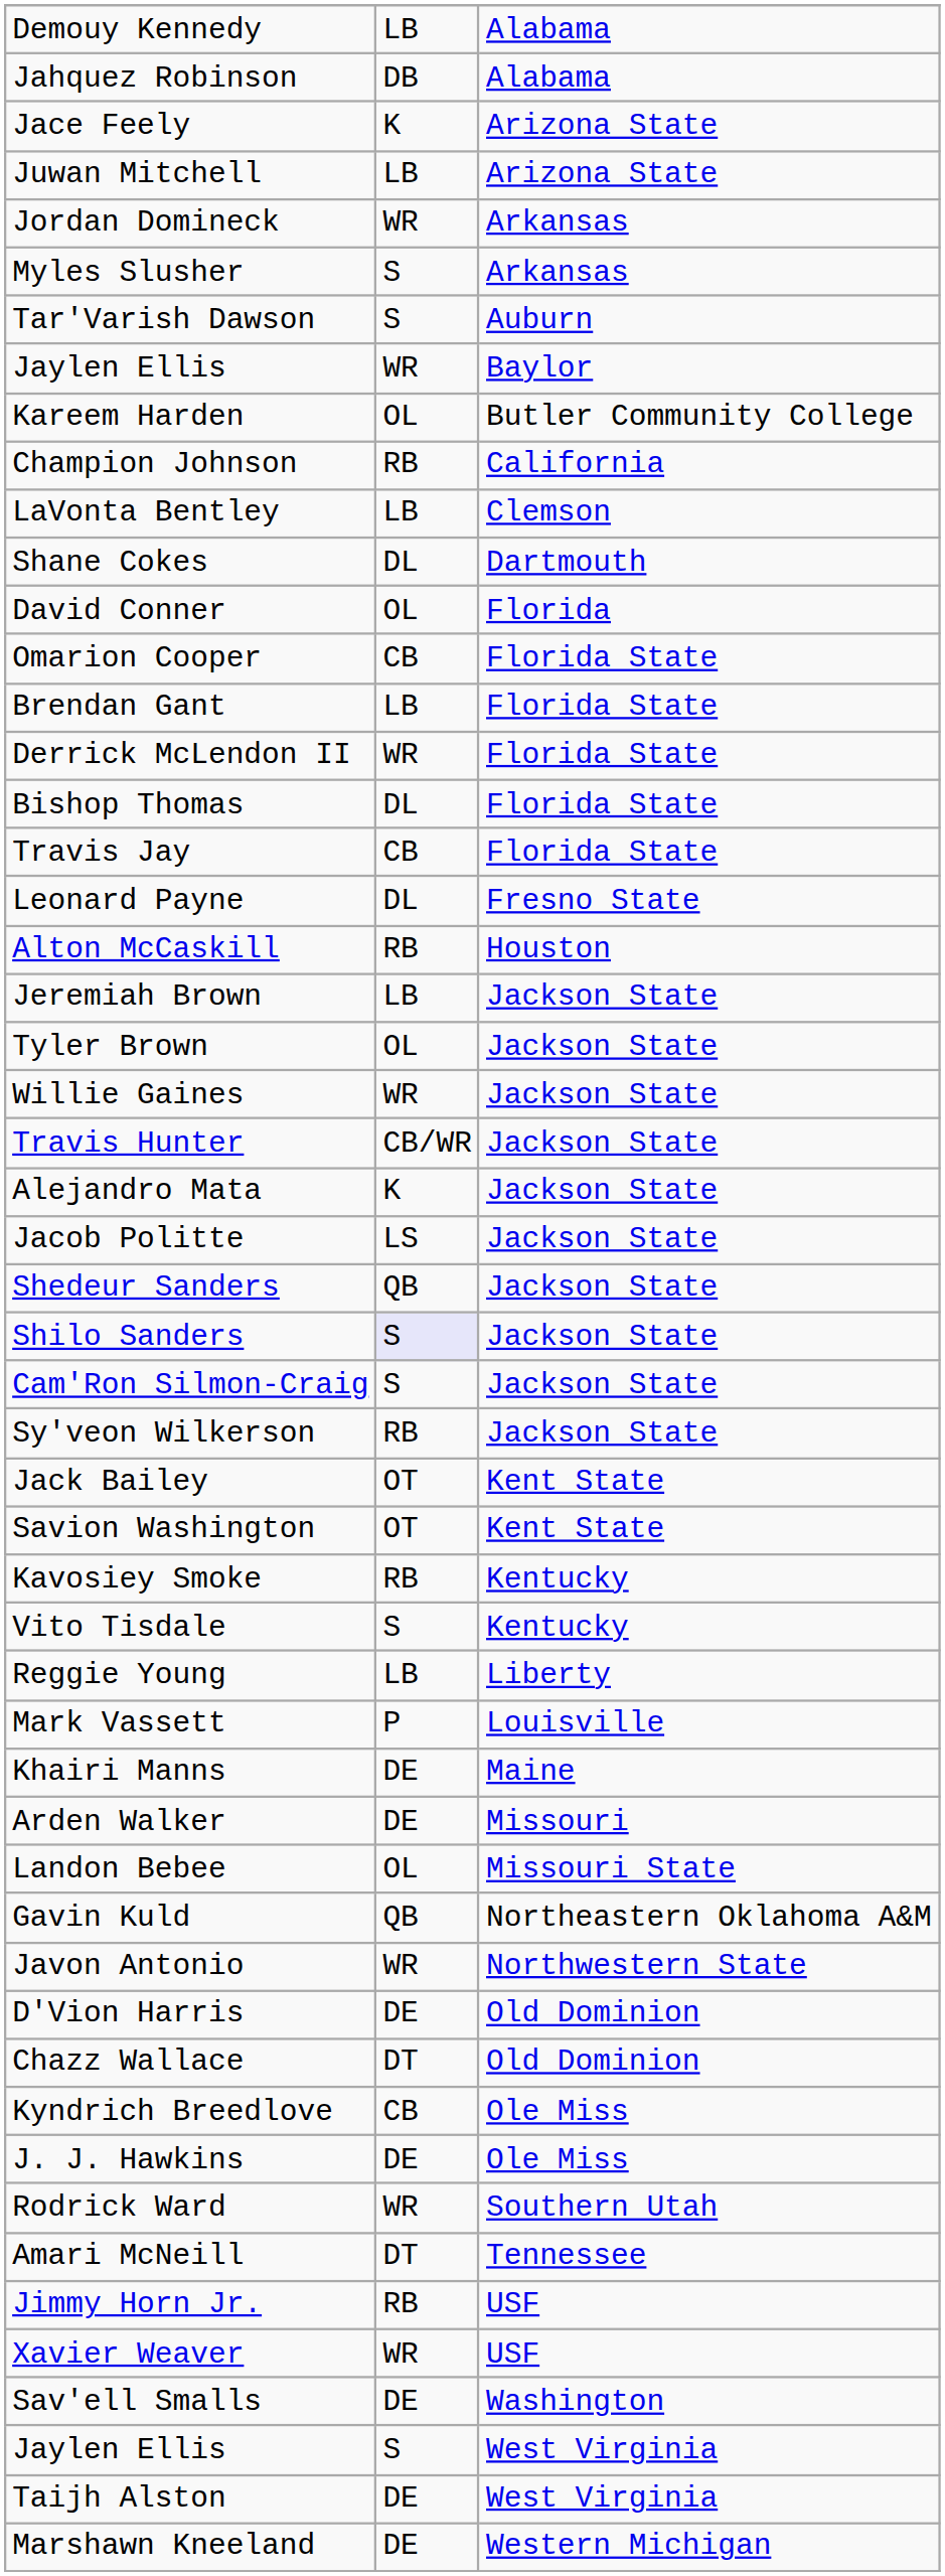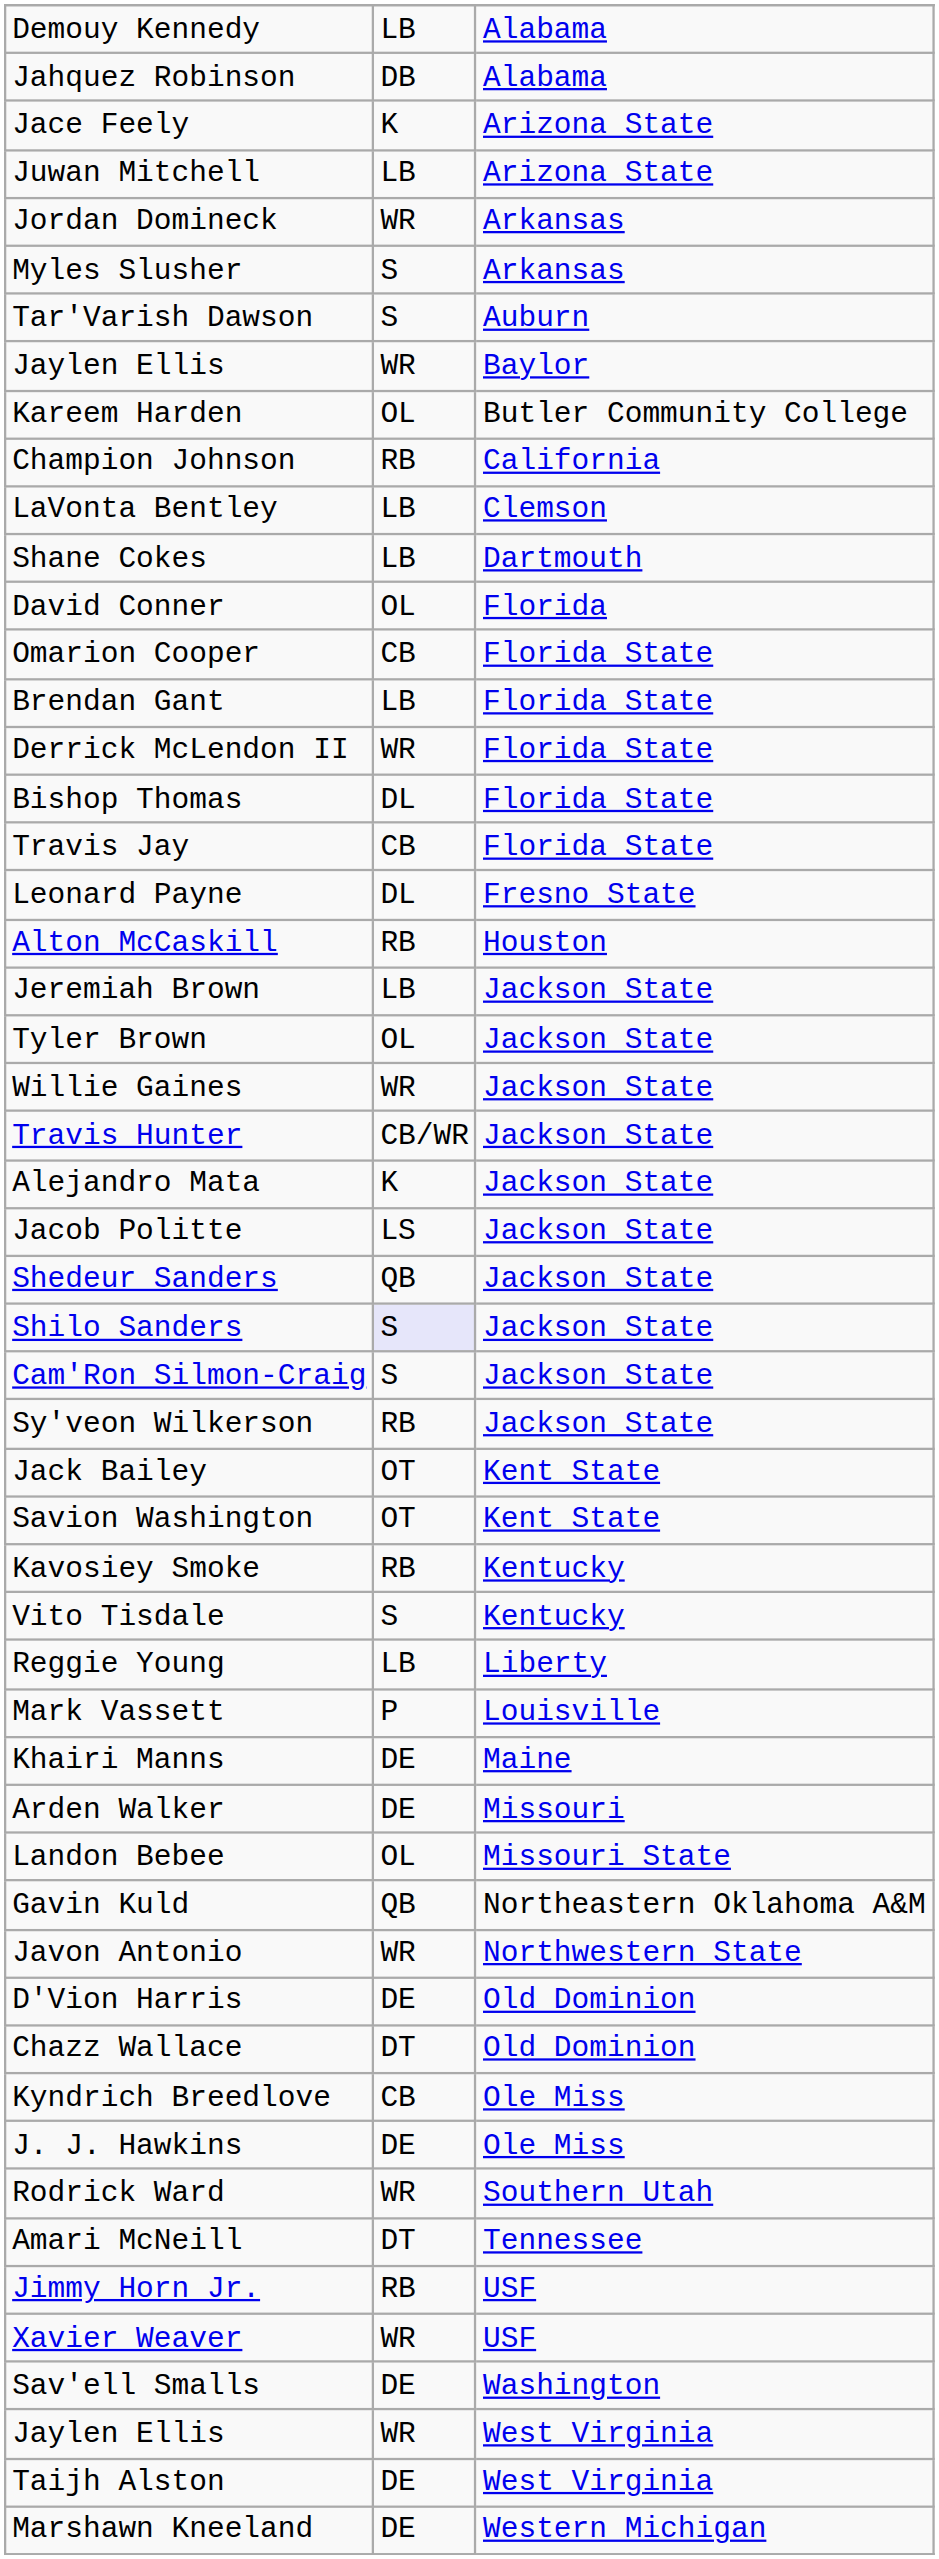 <table class="wikitable">
 <tr>
 </tr>
 <tr>
 <td>Demouy Kennedy</td>
 <td>LB</td>
 <td><a href='#'>Alabama</a></td>
 </tr>
 <tr>
 <td>Jahquez Robinson</td>
 <td>DB</td>
 <td><a href='#'>Alabama</a></td>
 </tr>
 <tr>
 <td>Jace Feely</td>
 <td>K</td>
 <td><a href='#'>Arizona State</a></td>
 </tr>
 <tr>
 <td>Juwan Mitchell</td>
 <td>LB</td>
 <td><a href='#'>Arizona State</a></td>
 </tr>
 <tr>
 <td>Jordan Domineck</td>
 <td>WR</td>
 <td><a href='#'>Arkansas</a></td>
 </tr>
 <tr>
 <td>Myles Slusher</td>
 <td>S</td>
 <td><a href='#'>Arkansas</a></td>
 </tr>
 <tr>
 <td>Tar'Varish Dawson</td>
 <td>S</td>
 <td><a href='#'>Auburn</a></td>
 </tr>
 <tr>
 <td>Jaylen Ellis</td>
 <td>WR</td>
 <td><a href='#'>Baylor</a></td>
 </tr>
 <tr>
 <td>Kareem Harden</td>
 <td>OL</td>
 <td>Butler Community College</td>
 </tr>
 <tr>
 <td>Champion Johnson</td>
 <td>RB</td>
 <td><a href='#'>California</a></td>
 </tr>
 <tr>
 <td>LaVonta Bentley</td>
 <td>LB</td>
 <td><a href='#'>Clemson</a></td>
 </tr>
 <tr>
 <td>Shane Cokes</td>
-<td>DL</td>
+<td>LB</td>
 <td><a href='#'>Dartmouth</a></td>
 </tr>
 <tr>
 <td>David Conner</td>
 <td>OL</td>
 <td><a href='#'>Florida</a></td>
 </tr>
 <tr>
 <td>Omarion Cooper</td>
 <td>CB</td>
 <td><a href='#'>Florida State</a></td>
 </tr>
 <tr>
 <td>Brendan Gant</td>
 <td>LB</td>
 <td><a href='#'>Florida State</a></td>
 </tr>
 <tr>
 <td>Derrick McLendon II</td>
 <td>WR</td>
 <td><a href='#'>Florida State</a></td>
 </tr>
 <tr>
 <td>Bishop Thomas</td>
 <td>DL</td>
 <td><a href='#'>Florida State</a></td>
 </tr>
 <tr>
 <td>Travis Jay</td>
 <td>CB</td>
 <td><a href='#'>Florida State</a></td>
 </tr>
 <tr>
 <td>Leonard Payne</td>
 <td>DL</td>
 <td><a href='#'>Fresno State</a></td>
 </tr>
 <tr>
 <td><a href='#'>Alton McCaskill</a></td>
 <td>RB</td>
 <td><a href='#'>Houston</a></td>
 </tr>
 <tr>
 <td>Jeremiah Brown</td>
 <td>LB</td>
 <td><a href='#'>Jackson State</a></td>
 </tr>
 <tr>
 <td>Tyler Brown</td>
 <td>OL</td>
 <td><a href='#'>Jackson State</a></td>
 </tr>
 <tr>
 <td>Willie Gaines</td>
 <td>WR</td>
 <td><a href='#'>Jackson State</a></td>
 </tr>
 <tr>
 <td><a href='#'>Travis Hunter</a></td>
 <td>CB/WR</td>
 <td><a href='#'>Jackson State</a></td>
 </tr>
 <tr>
 <td>Alejandro Mata</td>
 <td>K</td>
 <td><a href='#'>Jackson State</a></td>
 </tr>
 <tr>
 <td>Jacob Politte</td>
 <td>LS</td>
 <td><a href='#'>Jackson State</a></td>
 </tr>
 <tr>
 <td><a href='#'>Shedeur Sanders</a></td>
 <td>QB</td>
 <td><a href='#'>Jackson State</a></td>
 </tr>
 <tr>
 <td><a href='#'>Shilo Sanders</a></td>
 <td style="background: lavender;">S</td>
 <td><a href='#'>Jackson State</a></td>
 </tr>
 <tr>
 <td><a href='#'>Cam'Ron Silmon-Craig</a></td>
 <td>S</td>
 <td><a href='#'>Jackson State</a></td>
 </tr>
 <tr>
 <td>Sy'veon Wilkerson</td>
 <td>RB</td>
 <td><a href='#'>Jackson State</a></td>
 </tr>
 <tr>
 <td>Jack Bailey</td>
 <td>OT</td>
 <td><a href='#'>Kent State</a></td>
 </tr>
 <tr>
 <td>Savion Washington</td>
 <td>OT</td>
 <td><a href='#'>Kent State</a></td>
 </tr>
 <tr>
 <td>Kavosiey Smoke</td>
 <td>RB</td>
 <td><a href='#'>Kentucky</a></td>
 </tr>
 <tr>
 <td>Vito Tisdale</td>
 <td>S</td>
 <td><a href='#'>Kentucky</a></td>
 </tr>
 <tr>
 <td>Reggie Young</td>
 <td>LB</td>
 <td><a href='#'>Liberty</a></td>
 </tr>
 <tr>
 <td>Mark Vassett</td>
 <td>P</td>
 <td><a href='#'>Louisville</a></td>
 </tr>
 <tr>
 <td>Khairi Manns</td>
 <td>DE</td>
 <td><a href='#'>Maine</a></td>
 </tr>
 <tr>
 <td>Arden Walker</td>
 <td>DE</td>
 <td><a href='#'>Missouri</a></td>
 </tr>
 <tr>
 <td>Landon Bebee</td>
 <td>OL</td>
 <td><a href='#'>Missouri State</a></td>
 </tr>
 <tr>
 <td>Gavin Kuld</td>
 <td>QB</td>
 <td>Northeastern Oklahoma A&M</td>
 </tr>
 <tr>
 <td>Javon Antonio</td>
 <td>WR</td>
 <td><a href='#'>Northwestern State</a></td>
 </tr>
 <tr>
 <td>D'Vion Harris</td>
 <td>DE</td>
 <td><a href='#'>Old Dominion</a></td>
 </tr>
 <tr>
 <td>Chazz Wallace</td>
 <td>DT</td>
 <td><a href='#'>Old Dominion</a></td>
 </tr>
 <tr>
 <td>Kyndrich Breedlove</td>
 <td>CB</td>
 <td><a href='#'>Ole Miss</a></td>
 </tr>
 <tr>
 <td>J. J. Hawkins</td>
 <td>DE</td>
 <td><a href='#'>Ole Miss</a></td>
 </tr>
 <tr>
 <td>Rodrick Ward</td>
 <td>WR</td>
 <td><a href='#'>Southern Utah</a></td>
 </tr>
 <tr>
 <td>Amari McNeill</td>
 <td>DT</td>
 <td><a href='#'>Tennessee</a></td>
 </tr>
 <tr>
 <td><a href='#'>Jimmy Horn Jr.</a></td>
 <td>RB</td>
 <td><a href='#'>USF</a></td>
 </tr>
 <tr>
 <td><a href='#'>Xavier Weaver</a></td>
 <td>WR</td>
 <td><a href='#'>USF</a></td>
 </tr>
 <tr>
 <td>Sav'ell Smalls</td>
 <td>DE</td>
 <td><a href='#'>Washington</a></td>
 </tr>
 <tr>
 <td>Jaylen Ellis</td>
-<td>S</td>
+<td>WR</td>
 <td><a href='#'>West Virginia</a></td>
 </tr>
 <tr>
 <td>Taijh Alston</td>
 <td>DE</td>
 <td><a href='#'>West Virginia</a></td>
 </tr>
 <tr>
 <td>Marshawn Kneeland</td>
 <td>DE</td>
 <td><a href='#'>Western Michigan</a></td>
 </tr>
 <tr>
 </tr>
 </table>
